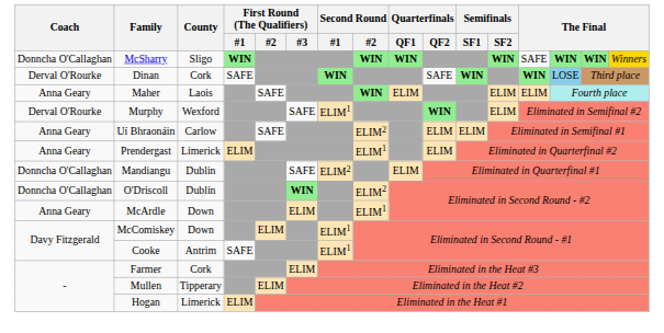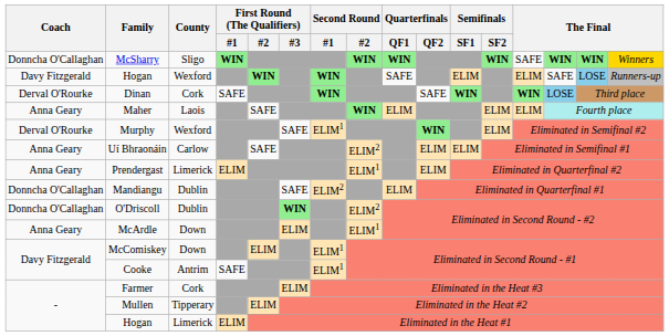 <table class="wikitable sortable" style="margin: auto; text-align: center;">
 <tr>
 <th rowspan="2">Coach</th>
 <th rowspan="2">Family</th>
 <th rowspan="2">County</th>
 <th colspan="3">First Round<br>(The Qualifiers)</th>
 <th colspan="2">Second Round</th>
 <th colspan="2">Quarterfinals</th>
 <th colspan="2">Semifinals</th>
 <th colspan="4" rowspan="2">The Final</th>
 </tr>
 <tr>
 <th>#1</th>
 <th>#2</th>
 <th>#3</th>
 <th>#1</th>
 <th>#2</th>
 <th>QF1</th>
 <th>QF2</th>
 <th>SF1</th>
 <th>SF2</th>
 </tr>
 <tr>
 <td>Donncha O'Callaghan</td>
 <td><a href='#'>McSharry</a></td>
 <td>Sligo</td>
 <td bgcolor="lightgreen"><strong>WIN</strong></td>
 <td bgcolor="darkgray" colspan="3"></td>
 <td bgcolor="lightgreen"><strong>WIN</strong></td>
 <td bgcolor="lightgreen"><strong>WIN</strong></td>
 <td bgcolor="darkgray" colspan="2"></td>
 <td bgcolor="lightgreen"><strong>WIN</strong></td>
 <td>SAFE</td>
 <td bgcolor="lightgreen"><strong>WIN</strong></td>
 <td bgcolor="lightgreen"><strong>WIN</strong></td>
 <td style="background:gold;"><em>Winners</em></td>
+</tr>
+<tr>
+<td>Davy Fitzgerald</td>
+<td>Hogan</td>
+<td>Wexford</td>
+<td bgcolor="darkgray" colspan="1"></td>
+<td bgcolor="lightgreen"><strong>WIN</strong></td>
+<td bgcolor="darkgray" colspan="1"></td>
+<td bgcolor="lightgreen"><strong>WIN</strong></td>
+<td bgcolor="darkgray" colspan="1"></td>
+<td>SAFE</td>
+<td bgcolor="darkgray" colspan="1"></td>
+<td style="background:#ffe5b4;">ELIM</td>
+<td bgcolor="darkgray" colspan="1"></td>
+<td style="background:#ffe5b4;">ELIM</td>
+<td>SAFE</td>
+<td style="background:#87ceeb">LOSE</td>
+<td style="background:silver;"><em>Runners-up</em></td>
 </tr>
 <tr>
 <td>Derval O'Rourke</td>
 <td>Dinan</td>
 <td>Cork</td>
 <td>SAFE</td>
 <td bgcolor="darkgray" colspan="2"></td>
 <td bgcolor="lightgreen"><strong>WIN</strong></td>
 <td bgcolor="darkgray" colspan="2"></td>
 <td>SAFE</td>
 <td bgcolor="lightgreen"><strong>WIN</strong></td>
 <td bgcolor="darkgray" colspan="1"></td>
 <td bgcolor="lightgreen"><strong>WIN</strong></td>
 <td style="background:#87ceeb">LOSE</td>
 <td colspan="2" style="background:#c96;"><em>Third place</em></td>
 </tr>
 <tr>
 <td>Anna Geary</td>
 <td>Maher</td>
 <td>Laois</td>
 <td bgcolor="darkgray" colspan="1"></td>
 <td>SAFE</td>
 <td bgcolor="darkgray" colspan="2"></td>
 <td bgcolor="lightgreen"><strong>WIN</strong></td>
 <td style="background:#ffe5b4;">ELIM</td>
 <td bgcolor="darkgray" colspan="2"></td>
 <td style="background:#ffe5b4;">ELIM</td>
 <td style="background:#ffe5b4;">ELIM</td>
 <td colspan="3" style="background:#afeeee"><em>Fourth place</em></td>
 </tr>
 <tr>
 <td>Derval O'Rourke</td>
 <td>Murphy</td>
 <td>Wexford</td>
 <td bgcolor="darkgray" colspan="2"></td>
 <td>SAFE</td>
 <td style="background:#ffe5b4;">ELIM<sup>1</sup></td>
 <td bgcolor="darkgray" colspan="2"></td>
 <td bgcolor="lightgreen"><strong>WIN</strong></td>
 <td bgcolor="darkgray" colspan="1"></td>
 <td style="background:#ffe5b4;">ELIM</td>
 <td colspan="4" style="background:#FA8072;"><em>Eliminated in Semifinal #2</em></td>
 </tr>
 <tr>
 <td>Anna Geary</td>
 <td>Uí Bhraonáin</td>
 <td>Carlow</td>
 <td bgcolor="darkgray" colspan="1"></td>
 <td>SAFE</td>
 <td bgcolor="darkgray" colspan="2"></td>
 <td style="background:#ffe5b4;">ELIM<sup>2</sup></td>
 <td bgcolor="darkgray" colspan="1"></td>
 <td style="background:#ffe5b4;">ELIM</td>
 <td style="background:#ffe5b4;">ELIM</td>
 <td colspan="5" style="background:#FA8072;"><em>Eliminated in Semifinal #1</em></td>
 </tr>
 <tr>
 <td>Anna Geary</td>
 <td>Prendergast</td>
 <td>Limerick</td>
 <td style="background:#ffe5b4;">ELIM</td>
 <td bgcolor="darkgray" colspan="3"></td>
 <td style="background:#ffe5b4;">ELIM<sup>1</sup></td>
 <td bgcolor="darkgray" colspan="1"></td>
 <td style="background:#ffe5b4;">ELIM</td>
 <td colspan="6" style="background:#FA8072;"><em>Eliminated in Quarterfinal #2</em></td>
 </tr>
 <tr>
 <td>Donncha O'Callaghan</td>
 <td>Mandiangu</td>
 <td>Dublin</td>
 <td bgcolor="darkgray" colspan="2"></td>
 <td>SAFE</td>
 <td style="background:#ffe5b4;">ELIM<sup>2</sup></td>
 <td bgcolor="darkgray" colspan="1"></td>
 <td style="background:#ffe5b4;">ELIM</td>
 <td colspan="7" style="background:#FA8072;"><em>Eliminated in Quarterfinal #1</em></td>
 </tr>
 <tr>
 <td>Donncha O'Callaghan</td>
 <td>O'Driscoll</td>
 <td>Dublin</td>
 <td bgcolor="darkgray" colspan="2"></td>
 <td bgcolor="lightgreen"><strong>WIN</strong></td>
 <td bgcolor="darkgray" colspan="1"></td>
 <td style="background:#ffe5b4;">ELIM<sup>2</sup></td>
 <td colspan="8" rowspan="2" style="background:#FA8072;"><em>Eliminated in Second Round - #2</em></td>
 </tr>
 <tr>
 <td>Anna Geary</td>
 <td>McArdle</td>
 <td>Down</td>
 <td bgcolor="darkgray" colspan="2"></td>
 <td style="background:#ffe5b4;">ELIM</td>
 <td bgcolor="darkgray" colspan="1"></td>
 <td style="background:#ffe5b4;">ELIM<sup>1</sup></td>
 </tr>
 <tr>
 <td rowspan="2">Davy Fitzgerald</td>
 <td>McComiskey</td>
 <td>Down</td>
 <td bgcolor="darkgray" colspan="1"></td>
 <td style="background:#ffe5b4;">ELIM</td>
 <td bgcolor="darkgray" colspan="1"></td>
 <td style="background:#ffe5b4;">ELIM<sup>1</sup></td>
 <td colspan="9" rowspan="2" style="background:#FA8072;"><em>Eliminated in Second Round - #1</em></td>
 </tr>
 <tr>
 <td>Cooke</td>
 <td>Antrim</td>
 <td>SAFE</td>
 <td bgcolor="darkgray" colspan="2"></td>
 <td style="background:#ffe5b4;">ELIM<sup>1</sup></td>
 </tr>
 <tr>
 <td rowspan="3">-</td>
 <td>Farmer</td>
 <td>Cork</td>
 <td bgcolor="darkgray" colspan="2"></td>
 <td style="background:#ffe5b4;">ELIM</td>
 <td colspan="10" style="background:#FA8072;"><em>Eliminated in the Heat #3</em></td>
 </tr>
 <tr>
 <td>Mullen</td>
 <td>Tipperary</td>
 <td bgcolor="darkgray" colspan="1"></td>
 <td style="background:#ffe5b4;">ELIM</td>
 <td colspan="11" style="background:#FA8072;"><em>Eliminated in the Heat #2</em></td>
 </tr>
 <tr>
 <td>Hogan</td>
 <td>Limerick</td>
 <td style="background:#ffe5b4;">ELIM</td>
 <td colspan="12" style="background:#FA8072;"><em>Eliminated in the Heat #1</em></td>
 </tr>
 </table>
